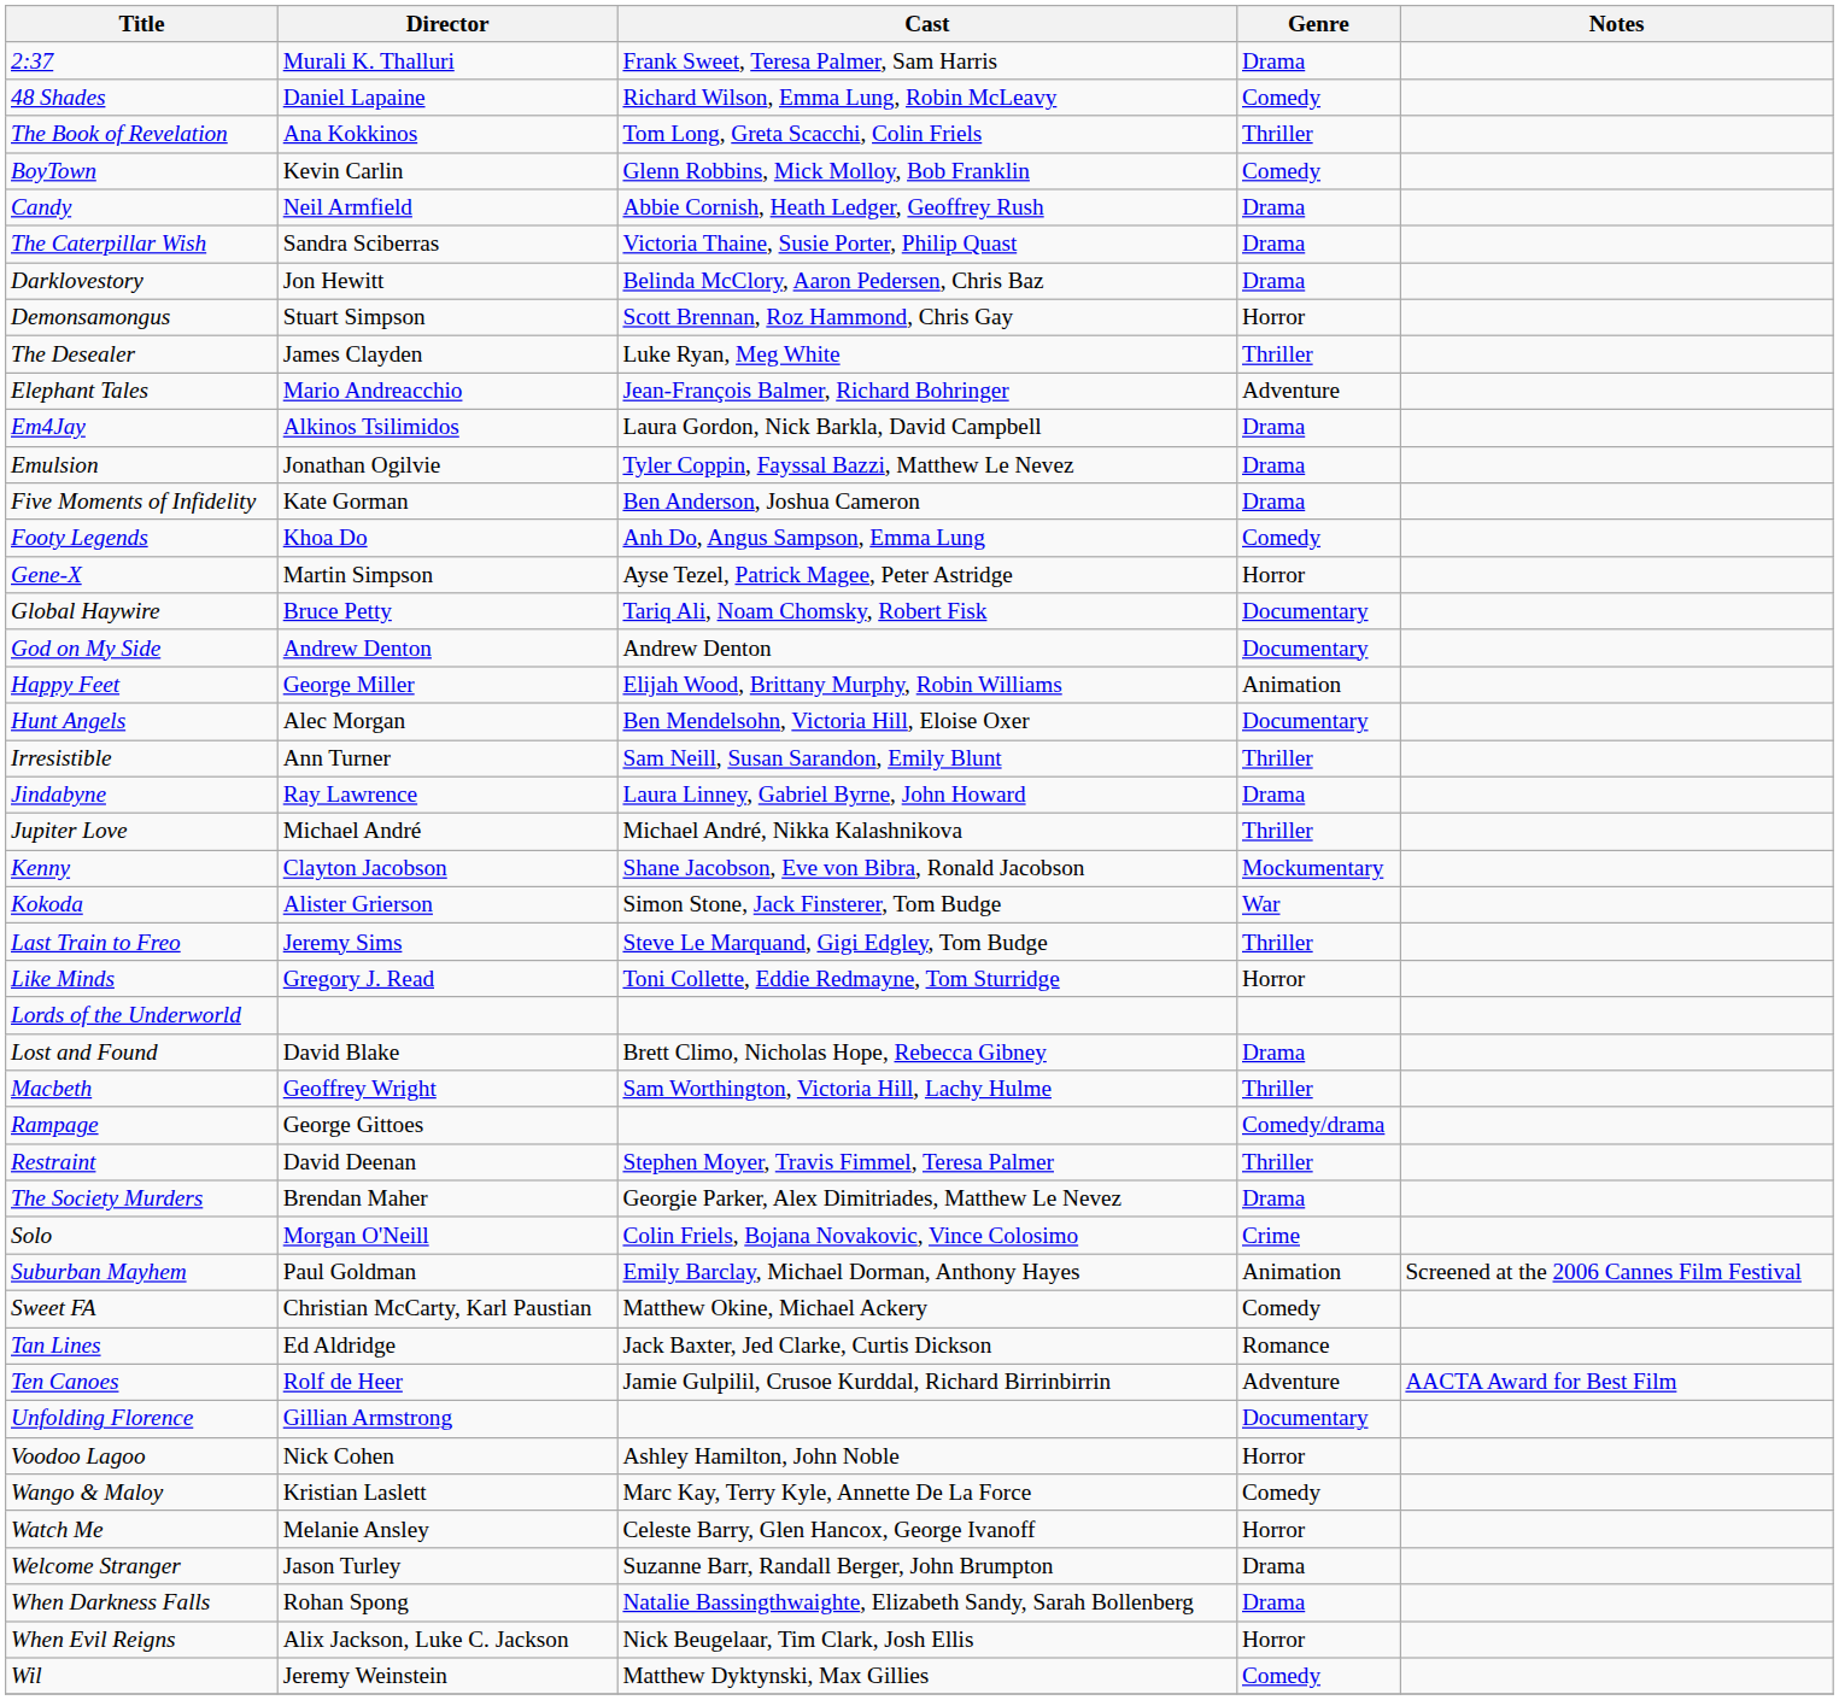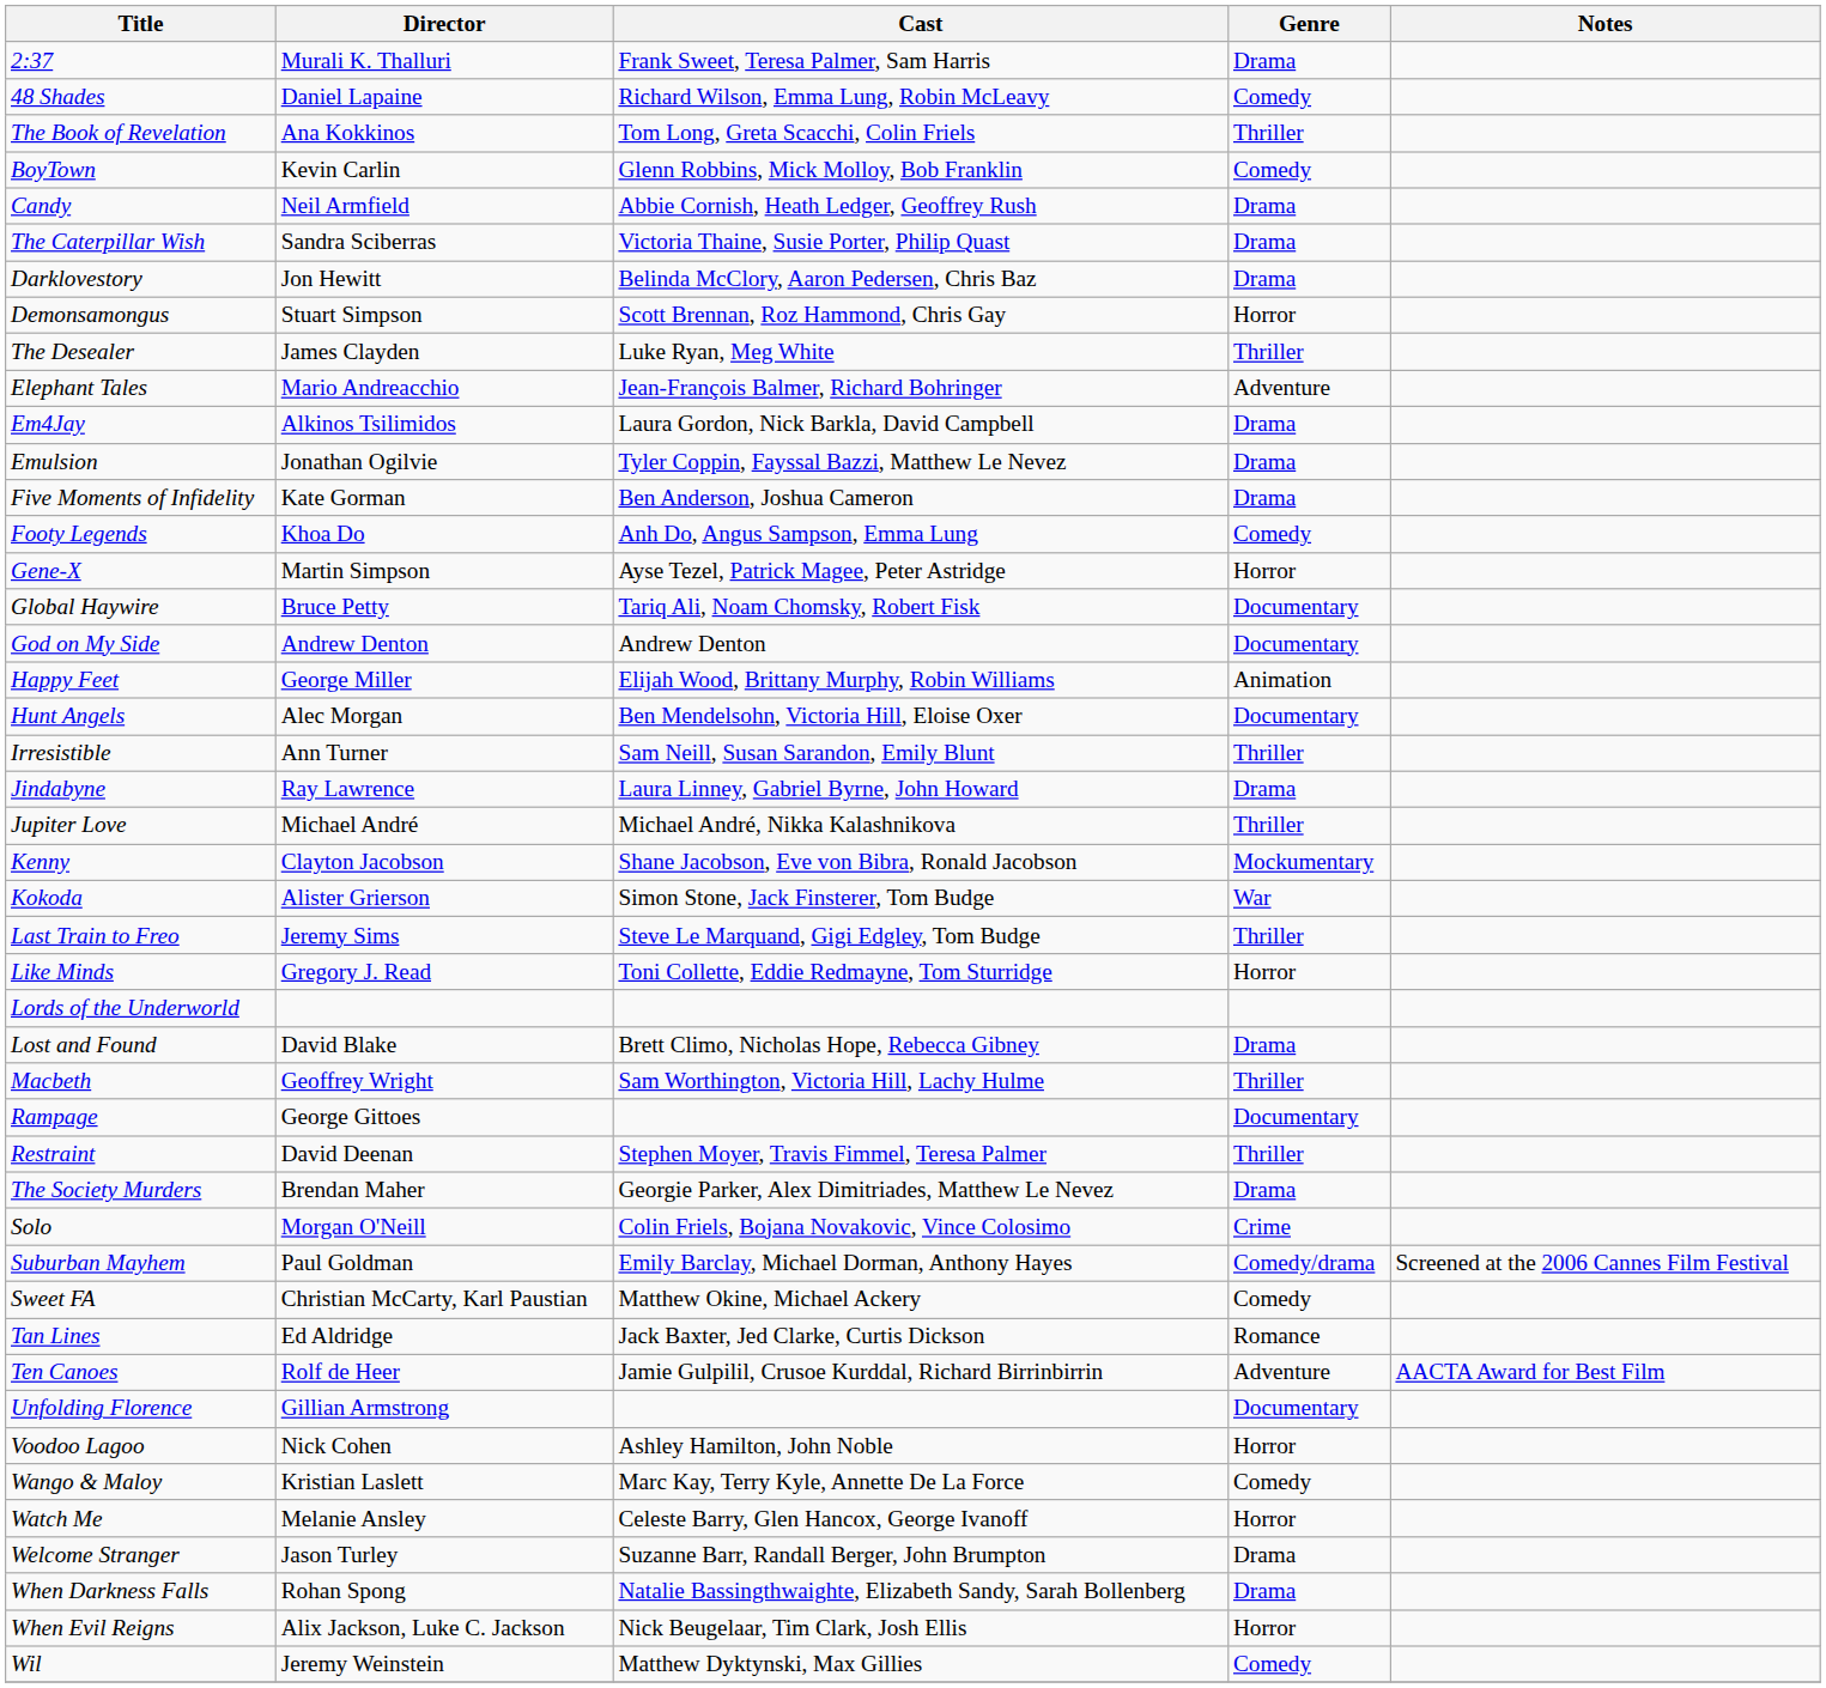 <table class="wikitable sortable" style="width:100%;">
 <tr>
 <th width>Title</th>
 <th width>Director</th>
 <th width>Cast</th>
 <th width>Genre</th>
 <th width>Notes</th>
 </tr>
 <tr>
 <td><em><a href='#'>2:37</a></em></td>
 <td><a href='#'>Murali K. Thalluri</a></td>
 <td><a href='#'>Frank Sweet</a>, <a href='#'>Teresa Palmer</a>, Sam Harris</td>
 <td><a href='#'>Drama</a></td>
 <td></td>
 </tr>
 <tr>
 <td><em><a href='#'>48 Shades</a></em></td>
 <td><a href='#'>Daniel Lapaine</a></td>
 <td><a href='#'>Richard Wilson</a>, <a href='#'>Emma Lung</a>, <a href='#'>Robin McLeavy</a></td>
 <td><a href='#'>Comedy</a></td>
 <td></td>
 </tr>
 <tr>
 <td><em><a href='#'>The Book of Revelation</a></em></td>
 <td><a href='#'>Ana Kokkinos</a></td>
 <td><a href='#'>Tom Long</a>, <a href='#'>Greta Scacchi</a>, <a href='#'>Colin Friels</a></td>
 <td><a href='#'>Thriller</a></td>
 <td></td>
 </tr>
 <tr>
 <td><em><a href='#'>BoyTown</a></em></td>
 <td>Kevin Carlin</td>
 <td><a href='#'>Glenn Robbins</a>, <a href='#'>Mick Molloy</a>, <a href='#'>Bob Franklin</a></td>
 <td><a href='#'>Comedy</a></td>
 <td></td>
 </tr>
 <tr>
 <td><em><a href='#'>Candy</a></em></td>
 <td><a href='#'>Neil Armfield</a></td>
 <td><a href='#'>Abbie Cornish</a>, <a href='#'>Heath Ledger</a>, <a href='#'>Geoffrey Rush</a></td>
 <td><a href='#'>Drama</a></td>
 <td></td>
 </tr>
 <tr>
 <td><em><a href='#'>The Caterpillar Wish</a></em></td>
 <td>Sandra Sciberras</td>
 <td><a href='#'>Victoria Thaine</a>, <a href='#'>Susie Porter</a>, <a href='#'>Philip Quast</a></td>
 <td><a href='#'>Drama</a></td>
 <td></td>
 </tr>
 <tr>
 <td><em>Darklovestory</em></td>
 <td>Jon Hewitt</td>
 <td><a href='#'>Belinda McClory</a>, <a href='#'>Aaron Pedersen</a>, Chris Baz</td>
 <td><a href='#'>Drama</a></td>
 <td></td>
 </tr>
 <tr>
 <td><em>Demonsamongus</em></td>
 <td>Stuart Simpson</td>
 <td><a href='#'>Scott Brennan</a>, <a href='#'>Roz Hammond</a>, Chris Gay</td>
 <td>Horror</td>
 <td></td>
 </tr>
 <tr>
 <td><em>The Desealer</em></td>
 <td>James Clayden</td>
 <td>Luke Ryan, <a href='#'>Meg White</a></td>
 <td><a href='#'>Thriller</a></td>
 <td></td>
 </tr>
 <tr>
 <td><em>Elephant Tales</em></td>
 <td><a href='#'>Mario Andreacchio</a></td>
 <td><a href='#'>Jean-François Balmer</a>, <a href='#'>Richard Bohringer</a></td>
 <td>Adventure</td>
 <td></td>
 </tr>
 <tr>
 <td><em><a href='#'>Em4Jay</a></em></td>
 <td><a href='#'>Alkinos Tsilimidos</a></td>
 <td>Laura Gordon, Nick Barkla, David Campbell</td>
 <td><a href='#'>Drama</a></td>
 <td></td>
 </tr>
 <tr>
 <td><em>Emulsion</em></td>
 <td>Jonathan Ogilvie</td>
 <td><a href='#'>Tyler Coppin</a>, <a href='#'>Fayssal Bazzi</a>, Matthew Le Nevez</td>
 <td><a href='#'>Drama</a></td>
 <td></td>
 </tr>
 <tr>
 <td><em>Five Moments of Infidelity</em></td>
 <td>Kate Gorman</td>
 <td><a href='#'>Ben Anderson</a>, Joshua Cameron</td>
 <td><a href='#'>Drama</a></td>
 <td></td>
 </tr>
 <tr>
 <td><em><a href='#'>Footy Legends</a></em></td>
 <td><a href='#'>Khoa Do</a></td>
 <td><a href='#'>Anh Do</a>, <a href='#'>Angus Sampson</a>, <a href='#'>Emma Lung</a></td>
 <td><a href='#'>Comedy</a></td>
 <td></td>
 </tr>
 <tr>
 <td><em><a href='#'>Gene-X</a></em></td>
 <td>Martin Simpson</td>
 <td>Ayse Tezel, <a href='#'>Patrick Magee</a>, Peter Astridge</td>
 <td>Horror</td>
 <td></td>
 </tr>
 <tr>
 <td><em>Global Haywire</em></td>
 <td><a href='#'>Bruce Petty</a></td>
 <td><a href='#'>Tariq Ali</a>, <a href='#'>Noam Chomsky</a>, <a href='#'>Robert Fisk</a></td>
 <td><a href='#'>Documentary</a></td>
 <td></td>
 </tr>
 <tr>
 <td><em><a href='#'>God on My Side</a></em></td>
 <td><a href='#'>Andrew Denton</a></td>
 <td>Andrew Denton</td>
 <td><a href='#'>Documentary</a></td>
 <td></td>
 </tr>
 <tr>
 <td><em><a href='#'>Happy Feet</a></em></td>
 <td><a href='#'>George Miller</a></td>
 <td><a href='#'>Elijah Wood</a>, <a href='#'>Brittany Murphy</a>, <a href='#'>Robin Williams</a></td>
 <td>Animation</td>
 <td></td>
 </tr>
 <tr>
 <td><em><a href='#'>Hunt Angels</a></em></td>
 <td>Alec Morgan</td>
 <td><a href='#'>Ben Mendelsohn</a>, <a href='#'>Victoria Hill</a>, Eloise Oxer</td>
 <td><a href='#'>Documentary</a></td>
 <td></td>
 </tr>
 <tr>
 <td><em>Irresistible</em></td>
 <td>Ann Turner</td>
 <td><a href='#'>Sam Neill</a>, <a href='#'>Susan Sarandon</a>, <a href='#'>Emily Blunt</a></td>
 <td><a href='#'>Thriller</a></td>
 <td></td>
 </tr>
 <tr>
 <td><em><a href='#'>Jindabyne</a></em></td>
 <td><a href='#'>Ray Lawrence</a></td>
 <td><a href='#'>Laura Linney</a>, <a href='#'>Gabriel Byrne</a>, <a href='#'>John Howard</a></td>
 <td><a href='#'>Drama</a></td>
 <td></td>
 </tr>
 <tr>
 <td><em>Jupiter Love</em></td>
 <td>Michael André</td>
 <td>Michael André, Nikka Kalashnikova</td>
 <td><a href='#'>Thriller</a></td>
 <td></td>
 </tr>
 <tr>
 <td><em><a href='#'>Kenny</a></em></td>
 <td><a href='#'>Clayton Jacobson</a></td>
 <td><a href='#'>Shane Jacobson</a>, <a href='#'>Eve von Bibra</a>, Ronald Jacobson</td>
 <td><a href='#'>Mockumentary</a></td>
 <td></td>
 </tr>
 <tr>
 <td><em><a href='#'>Kokoda</a></em></td>
 <td><a href='#'>Alister Grierson</a></td>
 <td>Simon Stone, <a href='#'>Jack Finsterer</a>, Tom Budge</td>
 <td><a href='#'>War</a></td>
 <td></td>
 </tr>
 <tr>
 <td><em><a href='#'>Last Train to Freo</a></em></td>
 <td><a href='#'>Jeremy Sims</a></td>
 <td><a href='#'>Steve Le Marquand</a>, <a href='#'>Gigi Edgley</a>, Tom Budge</td>
 <td><a href='#'>Thriller</a></td>
 <td></td>
 </tr>
 <tr>
 <td><em><a href='#'>Like Minds</a></em></td>
 <td><a href='#'>Gregory J. Read</a></td>
 <td><a href='#'>Toni Collette</a>, <a href='#'>Eddie Redmayne</a>, <a href='#'>Tom Sturridge</a></td>
 <td>Horror</td>
 <td></td>
 </tr>
 <tr>
 <td><em><a href='#'>Lords of the Underworld</a></em></td>
 <td></td>
 <td></td>
 <td></td>
 <td></td>
 </tr>
 <tr>
 <td><em>Lost and Found</em></td>
 <td>David Blake</td>
 <td>Brett Climo, Nicholas Hope, <a href='#'>Rebecca Gibney</a></td>
 <td><a href='#'>Drama</a></td>
 <td></td>
 </tr>
 <tr>
 <td><em><a href='#'>Macbeth</a></em></td>
 <td><a href='#'>Geoffrey Wright</a></td>
 <td><a href='#'>Sam Worthington</a>, <a href='#'>Victoria Hill</a>, <a href='#'>Lachy Hulme</a></td>
 <td><a href='#'>Thriller</a></td>
 <td></td>
 </tr>
 <tr>
 <td><em><a href='#'>Rampage</a></em></td>
 <td>George Gittoes</td>
 <td></td>
-<td><a href='#'>Comedy/drama</a></td>
+<td><a href='#'>Documentary</a></td>
 <td></td>
 </tr>
 <tr>
 <td><em><a href='#'>Restraint</a></em></td>
 <td>David Deenan</td>
 <td><a href='#'>Stephen Moyer</a>, <a href='#'>Travis Fimmel</a>, <a href='#'>Teresa Palmer</a></td>
 <td><a href='#'>Thriller</a></td>
 <td></td>
 </tr>
 <tr>
 <td><em><a href='#'>The Society Murders</a></em></td>
 <td>Brendan Maher</td>
 <td>Georgie Parker, Alex Dimitriades, Matthew Le Nevez</td>
 <td><a href='#'>Drama</a></td>
 <td></td>
 </tr>
 <tr>
 <td><em>Solo </em></td>
 <td><a href='#'>Morgan O'Neill</a></td>
 <td><a href='#'>Colin Friels</a>, <a href='#'>Bojana Novakovic</a>, <a href='#'>Vince Colosimo</a></td>
 <td><a href='#'>Crime</a></td>
 <td></td>
 </tr>
 <tr>
 <td><em><a href='#'>Suburban Mayhem</a></em></td>
 <td>Paul Goldman</td>
 <td><a href='#'>Emily Barclay</a>, Michael Dorman, Anthony Hayes</td>
-<td>Animation</td>
+<td><a href='#'>Comedy/drama</a></td>
 <td>Screened at the <a href='#'>2006 Cannes Film Festival</a></td>
 </tr>
 <tr>
 <td><em>Sweet FA</em></td>
 <td>Christian McCarty, Karl Paustian</td>
 <td>Matthew Okine, Michael Ackery</td>
 <td>Comedy</td>
 <td></td>
 </tr>
 <tr>
 <td><em><a href='#'>Tan Lines</a></em></td>
 <td>Ed Aldridge</td>
 <td>Jack Baxter, Jed Clarke, Curtis Dickson</td>
 <td>Romance</td>
 <td></td>
 </tr>
 <tr>
 <td><em><a href='#'>Ten Canoes</a></em></td>
 <td><a href='#'>Rolf de Heer</a></td>
 <td>Jamie Gulpilil, Crusoe Kurddal, Richard Birrinbirrin</td>
 <td>Adventure</td>
 <td><a href='#'>AACTA Award for Best Film</a></td>
 </tr>
 <tr>
 <td><em> <a href='#'>Unfolding Florence</a></em></td>
 <td><a href='#'>Gillian Armstrong</a></td>
 <td></td>
 <td><a href='#'>Documentary</a></td>
 <td></td>
 </tr>
 <tr>
 <td><em>Voodoo Lagoo</em></td>
 <td>Nick Cohen</td>
 <td>Ashley Hamilton, John Noble</td>
 <td>Horror</td>
 <td></td>
 </tr>
 <tr>
 <td><em>Wango & Maloy</em></td>
 <td>Kristian Laslett</td>
 <td>Marc Kay, Terry Kyle, Annette De La Force</td>
 <td>Comedy</td>
 <td></td>
 </tr>
 <tr>
 <td><em>Watch Me</em></td>
 <td>Melanie Ansley</td>
 <td>Celeste Barry, Glen Hancox, George Ivanoff</td>
 <td>Horror</td>
 <td></td>
 </tr>
 <tr>
 <td><em>Welcome Stranger </em></td>
 <td>Jason Turley</td>
 <td>Suzanne Barr, Randall Berger, John Brumpton</td>
 <td>Drama</td>
 <td></td>
 </tr>
 <tr>
 <td><em>When Darkness Falls</em></td>
 <td>Rohan Spong</td>
 <td><a href='#'>Natalie Bassingthwaighte</a>, Elizabeth Sandy, Sarah Bollenberg</td>
 <td><a href='#'>Drama</a></td>
 <td></td>
 </tr>
 <tr>
 <td><em>When Evil Reigns</em></td>
 <td>Alix Jackson, Luke C. Jackson</td>
 <td>Nick Beugelaar, Tim Clark, Josh Ellis</td>
 <td>Horror</td>
 <td></td>
 </tr>
 <tr>
 <td><em>Wil</em></td>
 <td>Jeremy Weinstein</td>
 <td>Matthew Dyktynski, Max Gillies</td>
 <td><a href='#'>Comedy</a></td>
 <td></td>
 </tr>
 <tr>
 </tr>
 </table>
